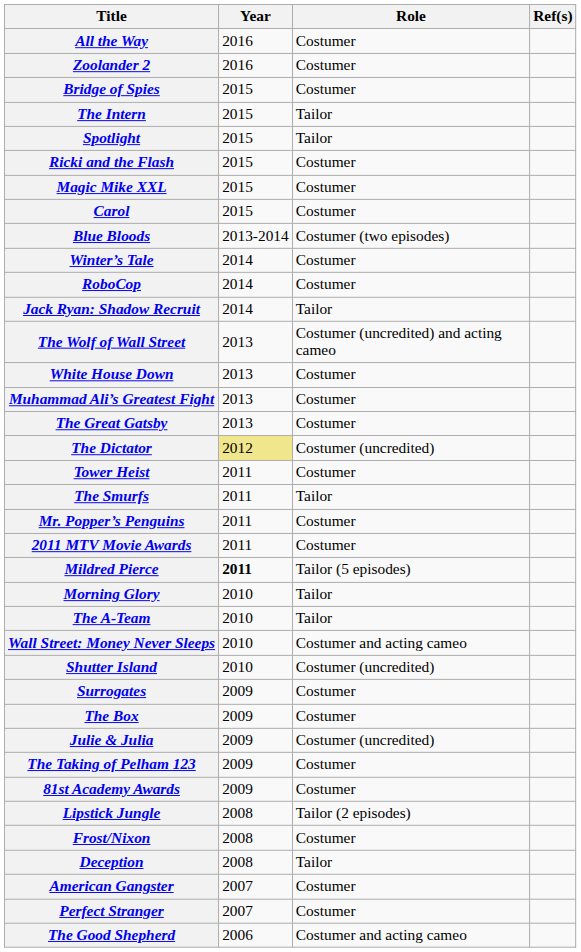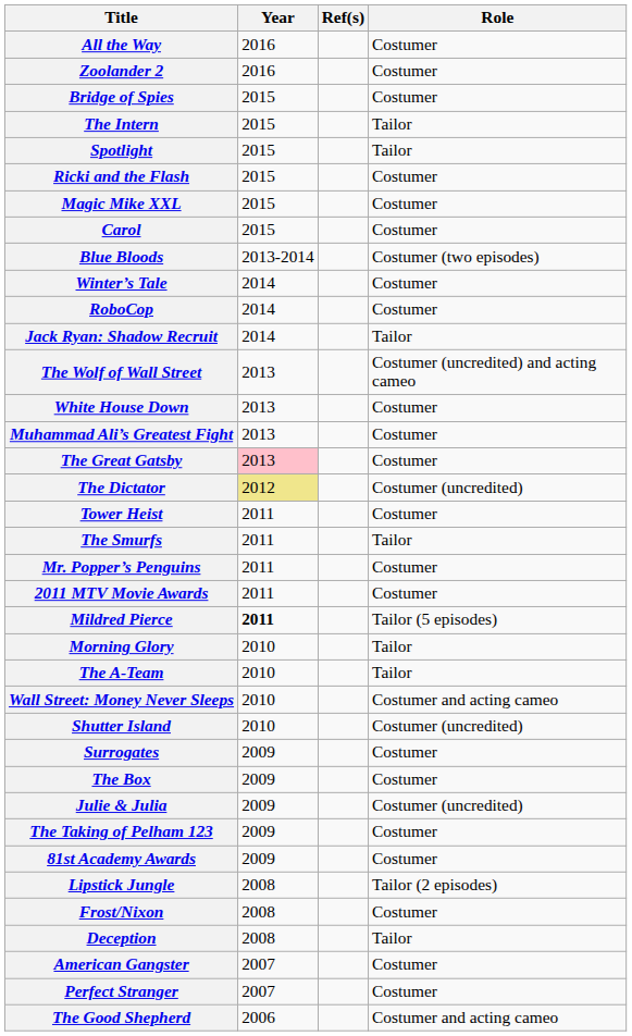 <table class="wikitable plainrowheaders sortable">
 <tr>
 <th scope="col">Title</th>
 <th scope="col">Year</th>
+<th scope="col" class="unsortable">Ref(s)</th>
 <th scope="col" style="width: 15em;" class="unsortable">Role</th>
-<th scope="col" class="unsortable">Ref(s)</th>
 </tr>
 <tr>
 <th scope=row><em><a href='#'>All the Way</a></em></th>
 <td>2016</td>
+<td style="text-align:center;"></td>
 <td>Costumer</td>
-<td style="text-align:center;"></td>
 </tr>
 <tr>
 <th scope=row><em><a href='#'>Zoolander 2</a></em></th>
 <td>2016</td>
+<td style="text-align:center;"></td>
 <td>Costumer</td>
-<td style="text-align:center;"></td>
 </tr>
 <tr>
 <th scope=row><em><a href='#'>Bridge of Spies</a></em></th>
 <td>2015</td>
+<td style="text-align:center;"></td>
 <td>Costumer</td>
-<td style="text-align:center;"></td>
 </tr>
 <tr>
 <th scope=row><em><a href='#'>The Intern</a></em></th>
 <td>2015</td>
+<td style="text-align:center;"></td>
 <td>Tailor</td>
-<td style="text-align:center;"></td>
 </tr>
 <tr>
 <th scope=row><em><a href='#'>Spotlight</a></em></th>
 <td>2015</td>
+<td style="text-align:center;"></td>
 <td>Tailor</td>
-<td style="text-align:center;"></td>
 </tr>
 <tr>
 <th scope=row><em><a href='#'>Ricki and the Flash</a></em></th>
 <td>2015</td>
+<td style="text-align:center;"></td>
 <td>Costumer</td>
-<td style="text-align:center;"></td>
 </tr>
 <tr>
 <th scope=row><em><a href='#'>Magic Mike XXL</a></em></th>
 <td>2015</td>
+<td style="text-align:center;"></td>
 <td>Costumer</td>
-<td style="text-align:center;"></td>
 </tr>
 <tr>
 <th scope=row><em><a href='#'>Carol</a></em></th>
 <td>2015</td>
+<td style="text-align:center;"></td>
 <td>Costumer</td>
-<td style="text-align:center;"></td>
 </tr>
 <tr>
 <th scope=row><em><a href='#'>Blue Bloods</a></em></th>
 <td>2013-2014</td>
+<td style="text-align:center;"></td>
 <td>Costumer (two episodes)</td>
-<td style="text-align:center;"></td>
 </tr>
 <tr>
 <th scope=row><em><a href='#'>Winter’s Tale</a></em></th>
 <td>2014</td>
+<td style="text-align:center;"></td>
 <td>Costumer</td>
-<td style="text-align:center;"></td>
 </tr>
 <tr>
 <th scope=row><em><a href='#'>RoboCop</a></em></th>
 <td>2014</td>
+<td style="text-align:center;"></td>
 <td>Costumer</td>
-<td style="text-align:center;"></td>
 </tr>
 <tr>
 <th scope=row><em><a href='#'>Jack Ryan: Shadow Recruit</a></em></th>
 <td>2014</td>
+<td style="text-align:center;"></td>
 <td>Tailor</td>
-<td style="text-align:center;"></td>
 </tr>
 <tr>
 <th scope=row><em><a href='#'>The Wolf of Wall Street</a></em></th>
 <td>2013</td>
+<td style="text-align:center;"></td>
 <td>Costumer (uncredited) and acting cameo</td>
-<td style="text-align:center;"></td>
 </tr>
 <tr>
 <th scope=row><em><a href='#'>White House Down</a></em></th>
 <td>2013</td>
+<td style="text-align:center;"></td>
 <td>Costumer</td>
-<td style="text-align:center;"></td>
 </tr>
 <tr>
 <th scope=row><em><a href='#'>Muhammad Ali’s Greatest Fight</a></em></th>
 <td>2013</td>
+<td style="text-align:center;"></td>
 <td>Costumer</td>
-<td style="text-align:center;"></td>
 </tr>
 <tr>
 <th scope=row><em><a href='#'>The Great Gatsby</a></em></th>
-<td>2013</td>
+<td style="background: pink;">2013</td>
+<td style="text-align:center;"></td>
 <td>Costumer</td>
-<td style="text-align:center;"></td>
 </tr>
 <tr>
 <th scope=row><em><a href='#'>The Dictator</a></em></th>
 <td style="background: khaki;">2012</td>
+<td style="text-align:center;"></td>
 <td>Costumer (uncredited)</td>
-<td style="text-align:center;"></td>
 </tr>
 <tr>
 <th scope=row><em><a href='#'>Tower Heist</a></em></th>
 <td>2011</td>
+<td style="text-align:center;"></td>
 <td>Costumer</td>
-<td style="text-align:center;"></td>
 </tr>
 <tr>
 <th scope=row><em><a href='#'>The Smurfs</a></em></th>
 <td>2011</td>
+<td style="text-align:center;"></td>
 <td>Tailor</td>
-<td style="text-align:center;"></td>
 </tr>
 <tr>
 <th scope=row><em><a href='#'>Mr. Popper’s Penguins</a></em></th>
 <td>2011</td>
+<td style="text-align:center;"></td>
 <td>Costumer</td>
-<td style="text-align:center;"></td>
 </tr>
 <tr>
 <th scope=row><em><a href='#'>2011 MTV Movie Awards</a></em></th>
 <td>2011</td>
+<td style="text-align:center;"><br></td>
 <td>Costumer</td>
-<td style="text-align:center;"><br></td>
 </tr>
 <tr>
 <th scope=row><em><a href='#'>Mildred Pierce</a></em></th>
 <td><strong>2011</strong></td>
+<td style="text-align:center;"></td>
 <td>Tailor (5 episodes)</td>
-<td style="text-align:center;"></td>
 </tr>
 <tr>
 <th scope=row><em><a href='#'>Morning Glory</a></em></th>
 <td>2010</td>
+<td style="text-align:center;"></td>
 <td>Tailor</td>
-<td style="text-align:center;"></td>
 </tr>
 <tr>
 <th scope=row><em><a href='#'>The A-Team</a></em></th>
 <td>2010</td>
+<td style="text-align:center;"></td>
 <td>Tailor</td>
-<td style="text-align:center;"></td>
 </tr>
 <tr>
 <th scope=row><em><a href='#'>Wall Street: Money Never Sleeps</a></em></th>
 <td>2010</td>
+<td style="text-align:center;"></td>
 <td>Costumer and acting cameo</td>
-<td style="text-align:center;"></td>
 </tr>
 <tr>
 <th scope=row><em><a href='#'>Shutter Island</a></em></th>
 <td>2010</td>
+<td style="text-align:center;"></td>
 <td>Costumer (uncredited)</td>
-<td style="text-align:center;"></td>
 </tr>
 <tr>
 <th scope=row><em><a href='#'>Surrogates</a></em></th>
 <td>2009</td>
+<td style="text-align:center;"></td>
 <td>Costumer</td>
-<td style="text-align:center;"></td>
 </tr>
 <tr>
 <th scope=row><em><a href='#'>The Box</a></em></th>
 <td>2009</td>
+<td style="text-align:center;"></td>
 <td>Costumer</td>
-<td style="text-align:center;"></td>
 </tr>
 <tr>
 <th scope=row><em><a href='#'>Julie & Julia</a></em></th>
 <td>2009</td>
+<td style="text-align:center;"></td>
 <td>Costumer (uncredited)</td>
-<td style="text-align:center;"></td>
 </tr>
 <tr>
 <th scope=row><em><a href='#'>The Taking of Pelham 123</a></em></th>
 <td>2009</td>
+<td style="text-align:center;"></td>
 <td>Costumer</td>
-<td style="text-align:center;"></td>
 </tr>
 <tr>
 <th scope=row><em><a href='#'>81st Academy Awards</a></em></th>
 <td>2009</td>
+<td style="text-align:center;"></td>
 <td>Costumer</td>
-<td style="text-align:center;"></td>
 </tr>
 <tr>
 <th scope=row><em><a href='#'>Lipstick Jungle</a></em></th>
 <td>2008</td>
+<td style="text-align:center;"></td>
 <td>Tailor (2 episodes)</td>
-<td style="text-align:center;"></td>
 </tr>
 <tr>
 <th scope=row><em><a href='#'>Frost/Nixon</a></em></th>
 <td>2008</td>
+<td style="text-align:center;"></td>
 <td>Costumer</td>
-<td style="text-align:center;"></td>
 </tr>
 <tr>
 <th scope=row><em><a href='#'>Deception</a></em></th>
 <td>2008</td>
+<td style="text-align:center;"></td>
 <td>Tailor</td>
-<td style="text-align:center;"></td>
 </tr>
 <tr>
 <th scope=row><em><a href='#'>American Gangster</a></em></th>
 <td>2007</td>
+<td style="text-align:center;"></td>
 <td>Costumer</td>
-<td style="text-align:center;"></td>
 </tr>
 <tr>
 <th scope=row><em><a href='#'>Perfect Stranger</a></em></th>
 <td>2007</td>
+<td style="text-align:center;"></td>
 <td>Costumer</td>
-<td style="text-align:center;"></td>
 </tr>
 <tr>
 <th scope=row><em><a href='#'>The Good Shepherd</a></em></th>
 <td>2006</td>
+<td style="text-align:center;"></td>
 <td>Costumer and acting cameo</td>
-<td style="text-align:center;"></td>
 </tr>
 </table>
